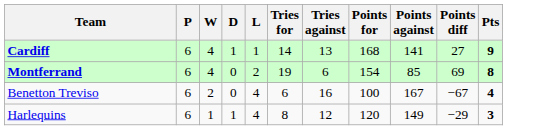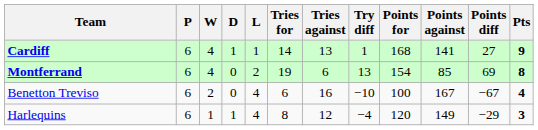 <table class="wikitable" style="text-align:center">
 <tr>
 <th width="200">Team</th>
 <th width="20">P</th>
 <th width="20">W</th>
 <th width="20">D</th>
 <th width="20">L</th>
 <th width="20">Tries for</th>
 <th width="20">Tries against</th>
+<th width="30">Try diff</th>
 <th width="20">Points for</th>
 <th width="20">Points against</th>
 <th width="25">Points diff</th>
 <th width="20">Pts</th>
 </tr>
 <tr bgcolor="#ccffcc">
 <td align="left"> <strong><a href='#'>Cardiff</a></strong></td>
 <td>6</td>
 <td>4</td>
 <td>1</td>
 <td>1</td>
 <td>14</td>
 <td>13</td>
+<td>1</td>
 <td>168</td>
 <td>141</td>
 <td>27</td>
 <td><strong>9</strong></td>
 </tr>
 <tr bgcolor="#ccffcc">
 <td align="left"> <strong><a href='#'>Montferrand</a></strong></td>
 <td>6</td>
 <td>4</td>
 <td>0</td>
 <td>2</td>
 <td>19</td>
 <td>6</td>
+<td>13</td>
 <td>154</td>
 <td>85</td>
 <td>69</td>
 <td><strong>8</strong></td>
 </tr>
 <tr>
 <td align="left"> <a href='#'>Benetton Treviso</a></td>
 <td>6</td>
 <td>2</td>
 <td>0</td>
 <td>4</td>
 <td>6</td>
 <td>16</td>
+<td>−10</td>
 <td>100</td>
 <td>167</td>
 <td>−67</td>
 <td><strong>4</strong></td>
 </tr>
 <tr>
 <td align="left"> <a href='#'>Harlequins</a></td>
 <td>6</td>
 <td>1</td>
 <td>1</td>
 <td>4</td>
 <td>8</td>
 <td>12</td>
+<td>−4</td>
 <td>120</td>
 <td>149</td>
 <td>−29</td>
 <td><strong>3</strong></td>
 </tr>
 </table>
